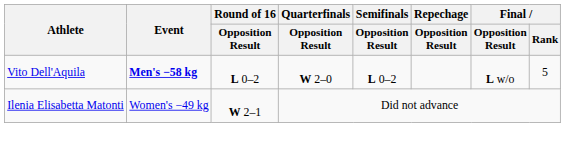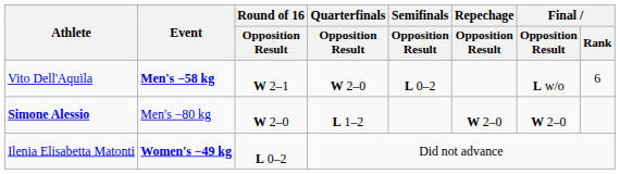 <table class=wikitable style=font-size:90%;text-align:center>
 <tr>
 <th rowspan=2>Athlete</th>
 <th rowspan=2>Event</th>
 <th>Round of 16</th>
 <th>Quarterfinals</th>
 <th>Semifinals</th>
 <th>Repechage</th>
 <th colspan=2>Final / </th>
 </tr>
 <tr style=font-size:95%>
 <th>Opposition<br>Result</th>
 <th>Opposition<br>Result</th>
 <th>Opposition<br>Result</th>
 <th>Opposition<br>Result</th>
 <th>Opposition<br>Result</th>
 <th>Rank</th>
 </tr>
 <tr>
 <td align=left><a href='#'>Vito Dell'Aquila</a></td>
 <td align=left><strong><a href='#'>Men's −58 kg</a></strong></td>
-<td><br> <strong>L</strong> 0–2</td>
+<td><br> <strong>W</strong> 2–1</td>
 <td><br><strong>W</strong> 2–0</td>
 <td><br><strong>L</strong> 0–2</td>
 <td></td>
 <td><br> <strong>L</strong> w/o</td>
-<td>5</td>
+<td>6</td>
+</tr>
+<tr>
+<td align=left><strong><a href='#'>Simone Alessio</a></strong></td>
+<td align=left><a href='#'>Men's −80 kg</a></td>
+<td><br><strong>W</strong> 2–0</td>
+<td><br><strong>L</strong> 1–2</td>
+<td></td>
+<td><br><strong>W </strong> 2–0</td>
+<td><br><strong>W </strong> 2–0</td>
+<td></td>
 </tr>
 <tr>
 <td align=left><a href='#'>Ilenia Elisabetta Matonti</a></td>
-<td align=left><a href='#'>Women's −49 kg</a></td>
-<td><br> <strong>W</strong> 2–1</td>
+<td align=left><strong><a href='#'>Women's −49 kg</a></strong></td>
+<td><br> <strong>L</strong> 0–2</td>
 <td colspan=5>Did not advance</td>
 </tr>
 </table>
